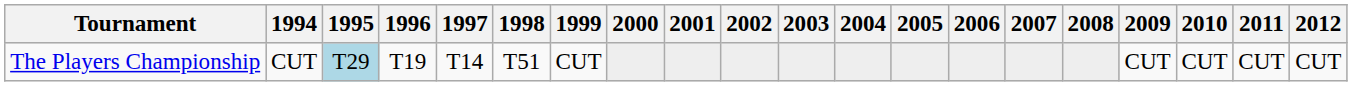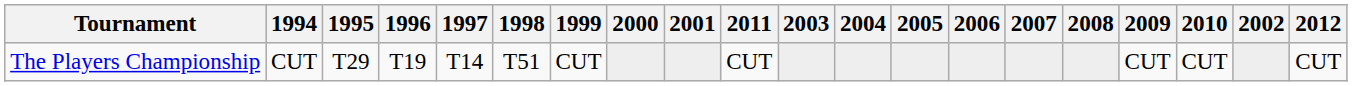 <table class="wikitable" style="font-size:95%;text-align:center;">
 <tr>
 <th>Tournament</th>
 <th>1994</th>
 <th>1995</th>
 <th>1996</th>
 <th>1997</th>
 <th>1998</th>
 <th>1999</th>
 <th>2000</th>
 <th>2001</th>
-<th>2002</th>
+<th>2011</th>
 <th>2003</th>
 <th>2004</th>
 <th>2005</th>
 <th>2006</th>
 <th>2007</th>
 <th>2008</th>
 <th>2009</th>
 <th>2010</th>
-<th>2011</th>
+<th>2002</th>
 <th>2012</th>
 </tr>
 <tr>
 <td align=left><a href='#'>The Players Championship</a></td>
 <td>CUT</td>
-<td style="background: lightblue;">T29</td>
+<td>T29</td>
 <td>T19</td>
 <td>T14</td>
 <td>T51</td>
 <td>CUT</td>
 <td style="background:#eeeeee;"></td>
 <td style="background:#eeeeee;"></td>
-<td style="background:#eeeeee;"></td>
+<td>CUT</td>
 <td style="background:#eeeeee;"></td>
 <td style="background:#eeeeee;"></td>
 <td style="background:#eeeeee;"></td>
 <td style="background:#eeeeee;"></td>
 <td style="background:#eeeeee;"></td>
 <td style="background:#eeeeee;"></td>
 <td>CUT</td>
 <td>CUT</td>
-<td>CUT</td>
+<td style="background:#eeeeee;"></td>
 <td>CUT</td>
 </tr>
 </table>
